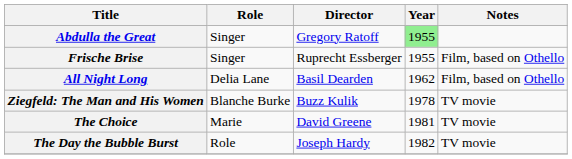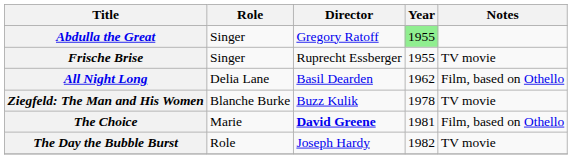 <table class="wikitable plainrowheaders sortable">
 <tr>
 <th scope="col">Title</th>
 <th scope="col">Role</th>
 <th scope="col">Director</th>
 <th scope="col">Year</th>
 <th scope="col" class="unsortable">Notes</th>
 </tr>
 <tr>
 <th scope="row"><em><a href='#'>Abdulla the Great</a></em></th>
 <td>Singer</td>
 <td><a href='#'>Gregory Ratoff</a></td>
 <td style="background: lightgreen;">1955</td>
 <td></td>
 </tr>
 <tr>
 <th scope="row"><em>Frische Brise</em></th>
 <td>Singer</td>
 <td>Ruprecht Essberger</td>
 <td>1955</td>
-<td>Film, based on <a href='#'>Othello</a></td>
+<td>TV movie</td>
 </tr>
 <tr>
 <th scope="row"><em><a href='#'>All Night Long</a></em></th>
 <td>Delia Lane</td>
 <td><a href='#'>Basil Dearden</a></td>
 <td>1962</td>
 <td>Film, based on <a href='#'>Othello</a></td>
 </tr>
 <tr>
 <th scope="row"><em>Ziegfeld: The Man and His Women</em></th>
 <td>Blanche Burke</td>
 <td><a href='#'>Buzz Kulik</a></td>
 <td>1978</td>
 <td>TV movie</td>
 </tr>
 <tr>
 <th scope="row"><em>The Choice</em></th>
 <td>Marie</td>
-<td><a href='#'>David Greene</a></td>
+<td><strong><a href='#'>David Greene</a></strong></td>
 <td>1981</td>
-<td>TV movie</td>
+<td>Film, based on <a href='#'>Othello</a></td>
 </tr>
 <tr>
 <th scope="row"><em>The Day the Bubble Burst</em></th>
 <td>Role</td>
 <td><a href='#'>Joseph Hardy</a></td>
 <td>1982</td>
 <td>TV movie</td>
 </tr>
 <tr>
 </tr>
 </table>
